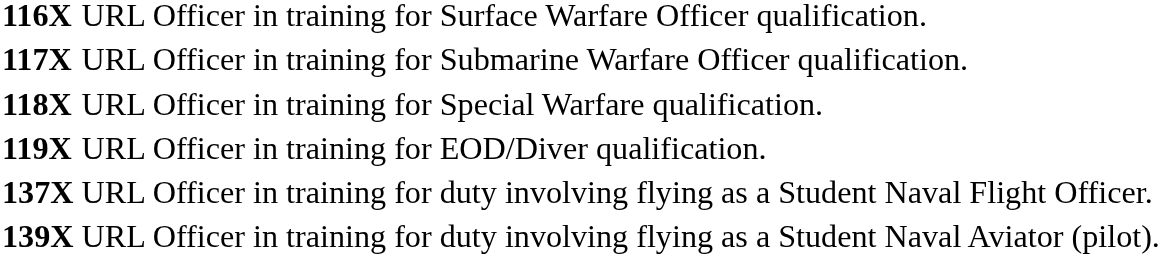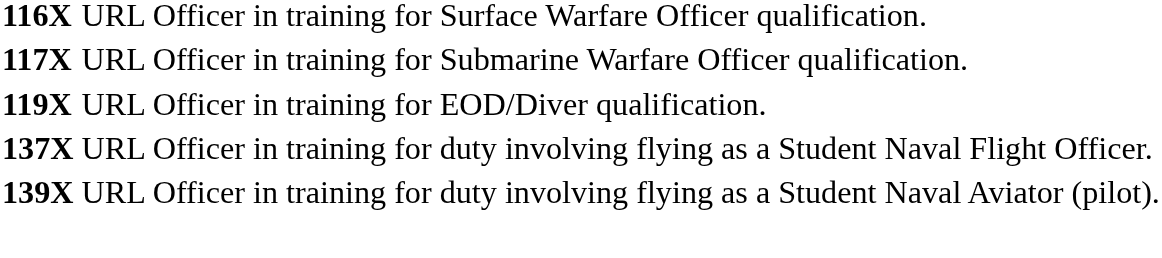 <table>
 <tr>
 <td><strong>116X</strong></td>
 <td>URL Officer in training for Surface Warfare Officer qualification.</td>
 </tr>
 <tr>
 <td><strong>117X</strong></td>
 <td>URL Officer in training for Submarine Warfare Officer qualification.</td>
-</tr>
-<tr>
-<td><strong>118X</strong></td>
-<td>URL Officer in training for Special Warfare qualification.</td>
 </tr>
 <tr>
 <td><strong>119X</strong></td>
 <td>URL Officer in training for EOD/Diver qualification.</td>
 </tr>
 <tr>
 <td><strong>137X</strong></td>
 <td>URL Officer in training for duty involving flying as a Student Naval Flight Officer.</td>
 </tr>
 <tr>
 <td><strong>139X</strong></td>
 <td>URL Officer in training for duty involving flying as a Student Naval Aviator (pilot).</td>
 </tr>
 </table>
